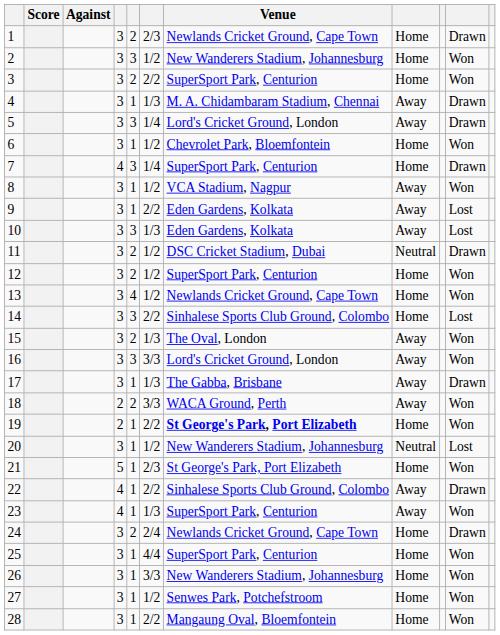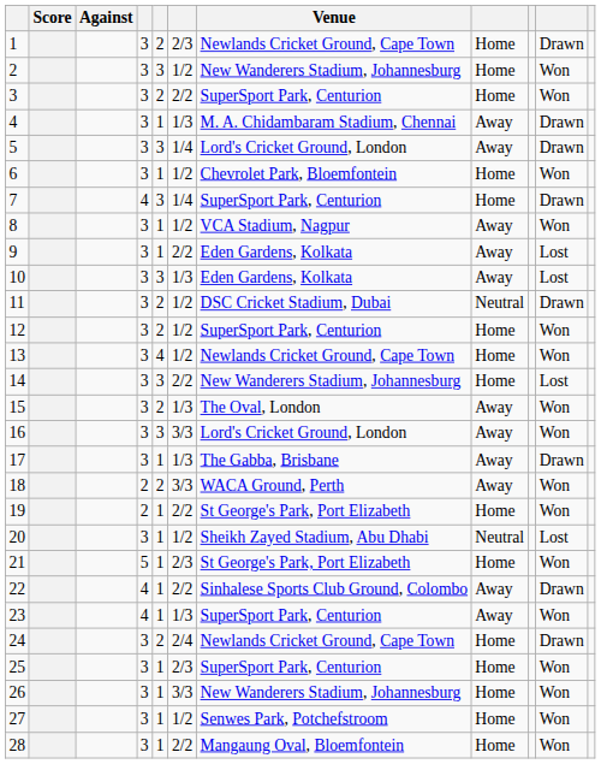 <table class="wikitable plainrowheaders sortable">
 <tr>
 <th></th>
 <th>Score</th>
 <th>Against</th>
 <th><a href='#'></a></th>
 <th><a href='#'></a></th>
 <th></th>
 <th>Venue</th>
 <th></th>
 <th></th>
 <th></th>
 <th class="unsortable" scope="col"></th>
 </tr>
 <tr>
 <td>1</td>
 <th scope="row"></th>
 <td></td>
 <td>3</td>
 <td>2</td>
 <td>2/3</td>
 <td><a href='#'>Newlands Cricket Ground</a>, <a href='#'>Cape Town</a></td>
 <td>Home</td>
 <td></td>
 <td>Drawn</td>
 <td></td>
 </tr>
 <tr>
 <td>2</td>
 <th scope="row"></th>
 <td></td>
 <td>3</td>
 <td>3</td>
 <td>1/2</td>
 <td><a href='#'>New Wanderers Stadium</a>, <a href='#'>Johannesburg</a></td>
 <td>Home</td>
 <td></td>
 <td>Won</td>
 <td></td>
 </tr>
 <tr>
 <td>3</td>
 <th scope="row"></th>
 <td></td>
 <td>3</td>
 <td>2</td>
 <td>2/2</td>
 <td><a href='#'>SuperSport Park</a>, <a href='#'>Centurion</a></td>
 <td>Home</td>
 <td></td>
 <td>Won</td>
 <td></td>
 </tr>
 <tr>
 <td>4</td>
 <th scope="row"></th>
 <td></td>
 <td>3</td>
 <td>1</td>
 <td>1/3</td>
 <td><a href='#'>M. A. Chidambaram Stadium</a>,  <a href='#'>Chennai</a></td>
 <td>Away</td>
 <td></td>
 <td>Drawn</td>
 <td></td>
 </tr>
 <tr>
 <td>5</td>
 <th scope="row"></th>
 <td></td>
 <td>3</td>
 <td>3</td>
 <td>1/4</td>
 <td><a href='#'>Lord's Cricket Ground</a>, London</td>
 <td>Away</td>
 <td></td>
 <td>Drawn</td>
 <td></td>
 </tr>
 <tr>
 <td>6</td>
 <th scope="row"></th>
 <td></td>
 <td>3</td>
 <td>1</td>
 <td>1/2</td>
 <td><a href='#'>Chevrolet Park</a>, <a href='#'>Bloemfontein</a></td>
 <td>Home</td>
 <td></td>
 <td>Won</td>
 <td></td>
 </tr>
 <tr>
 <td>7</td>
 <th scope="row"></th>
 <td></td>
 <td>4</td>
 <td>3</td>
 <td>1/4</td>
 <td><a href='#'>SuperSport Park</a>, <a href='#'>Centurion</a></td>
 <td>Home</td>
 <td></td>
 <td>Drawn</td>
 <td></td>
 </tr>
 <tr>
 <td>8</td>
 <th scope="row"> </th>
 <td></td>
 <td>3</td>
 <td>1</td>
 <td>1/2</td>
 <td><a href='#'>VCA Stadium</a>, <a href='#'>Nagpur</a></td>
 <td>Away</td>
 <td></td>
 <td>Won</td>
 <td></td>
 </tr>
 <tr>
 <td>9</td>
 <th scope="row"> </th>
 <td></td>
 <td>3</td>
 <td>1</td>
 <td>2/2</td>
 <td><a href='#'>Eden Gardens</a>, <a href='#'>Kolkata</a></td>
 <td>Away</td>
 <td></td>
 <td>Lost</td>
 <td></td>
 </tr>
 <tr>
 <td>10</td>
 <th scope="row"> </th>
 <td></td>
 <td>3</td>
 <td>3</td>
 <td>1/3</td>
 <td><a href='#'>Eden Gardens</a>, <a href='#'>Kolkata</a></td>
 <td>Away</td>
 <td></td>
 <td>Lost</td>
 <td></td>
 </tr>
 <tr>
 <td>11</td>
 <th scope="row"></th>
 <td></td>
 <td>3</td>
 <td>2</td>
 <td>1/2</td>
 <td><a href='#'>DSC Cricket Stadium</a>, <a href='#'>Dubai</a></td>
 <td>Neutral</td>
 <td></td>
 <td>Drawn</td>
 <td></td>
 </tr>
 <tr>
 <td>12</td>
 <th scope="row"></th>
 <td></td>
 <td>3</td>
 <td>2</td>
 <td>1/2</td>
 <td><a href='#'>SuperSport Park</a>, <a href='#'>Centurion</a></td>
 <td>Home</td>
 <td></td>
 <td>Won</td>
 <td></td>
 </tr>
 <tr>
 <td>13</td>
 <th scope="row"></th>
 <td></td>
 <td>3</td>
 <td>4</td>
 <td>1/2</td>
 <td><a href='#'>Newlands Cricket Ground</a>, <a href='#'>Cape Town</a></td>
 <td>Home</td>
 <td></td>
 <td>Won</td>
 <td></td>
 </tr>
 <tr>
 <td>14</td>
 <th scope="row"></th>
 <td></td>
 <td>3</td>
 <td>3</td>
 <td>2/2</td>
-<td><a href='#'>Sinhalese Sports Club Ground</a>, <a href='#'>Colombo</a></td>
+<td><a href='#'>New Wanderers Stadium</a>, <a href='#'>Johannesburg</a></td>
 <td>Home</td>
 <td></td>
 <td>Lost</td>
 <td></td>
 </tr>
 <tr>
 <td>15</td>
 <th scope="row"> </th>
 <td></td>
 <td>3</td>
 <td>2</td>
 <td>1/3</td>
 <td><a href='#'>The Oval</a>,  London</td>
 <td>Away</td>
 <td></td>
 <td>Won</td>
 <td></td>
 </tr>
 <tr>
 <td>16</td>
 <th scope="row"></th>
 <td></td>
 <td>3</td>
 <td>3</td>
 <td>3/3</td>
 <td><a href='#'>Lord's Cricket Ground</a>,  London</td>
 <td>Away</td>
 <td></td>
 <td>Won</td>
 <td></td>
 </tr>
 <tr>
 <td>17</td>
 <th scope="row"></th>
 <td></td>
 <td>3</td>
 <td>1</td>
 <td>1/3</td>
 <td><a href='#'>The Gabba</a>, <a href='#'>Brisbane</a></td>
 <td>Away</td>
 <td></td>
 <td>Drawn</td>
 <td></td>
 </tr>
 <tr>
 <td>18</td>
 <th scope="row"> </th>
 <td></td>
 <td>2</td>
 <td>2</td>
 <td>3/3</td>
 <td><a href='#'>WACA Ground</a>, <a href='#'>Perth</a></td>
 <td>Away</td>
 <td></td>
 <td>Won</td>
 <td></td>
 </tr>
 <tr>
 <td>19</td>
 <th scope="row"></th>
 <td></td>
 <td>2</td>
 <td>1</td>
 <td>2/2</td>
-<td><strong><a href='#'>St George's Park</a>, <a href='#'>Port Elizabeth</a></strong></td>
+<td><a href='#'>St George's Park</a>, <a href='#'>Port Elizabeth</a></td>
 <td>Home</td>
 <td></td>
 <td>Won</td>
 <td></td>
 </tr>
 <tr>
 <td>20</td>
 <th scope="row"></th>
 <td></td>
 <td>3</td>
 <td>1</td>
 <td>1/2</td>
-<td><a href='#'>New Wanderers Stadium</a>, <a href='#'>Johannesburg</a></td>
+<td><a href='#'>Sheikh Zayed Stadium</a>, <a href='#'>Abu Dhabi</a></td>
 <td>Neutral</td>
 <td></td>
 <td>Lost</td>
 <td></td>
 </tr>
 <tr>
 <td>21</td>
 <th scope="row"></th>
 <td></td>
 <td>5</td>
 <td>1</td>
 <td>2/3</td>
 <td><a href='#'>St George's Park, Port Elizabeth</a></td>
 <td>Home</td>
 <td></td>
 <td>Won</td>
 <td></td>
 </tr>
 <tr>
 <td>22</td>
 <th scope="row"> </th>
 <td></td>
 <td>4</td>
 <td>1</td>
 <td>2/2</td>
 <td><a href='#'>Sinhalese Sports Club Ground</a>, <a href='#'>Colombo</a></td>
 <td>Away</td>
 <td></td>
 <td>Drawn</td>
 <td></td>
 </tr>
 <tr>
 <td>23</td>
 <th scope="row">  </th>
 <td></td>
 <td>4</td>
 <td>1</td>
 <td>1/3</td>
 <td><a href='#'>SuperSport Park</a>, <a href='#'>Centurion</a></td>
 <td>Away</td>
 <td></td>
 <td>Won</td>
 <td></td>
 </tr>
 <tr>
 <td>24</td>
 <th scope="row"> </th>
 <td></td>
 <td>3</td>
 <td>2</td>
 <td>2/4</td>
 <td><a href='#'>Newlands Cricket Ground</a>, <a href='#'>Cape Town</a></td>
 <td>Home</td>
 <td></td>
 <td>Drawn</td>
 <td></td>
 </tr>
 <tr>
 <td>25</td>
 <th scope="row"></th>
 <td></td>
 <td>3</td>
 <td>1</td>
-<td>4/4</td>
+<td>2/3</td>
 <td><a href='#'>SuperSport Park</a>, <a href='#'>Centurion</a></td>
 <td>Home</td>
 <td></td>
 <td>Won</td>
 <td></td>
 </tr>
 <tr>
 <td>26</td>
 <th scope="row"></th>
 <td></td>
 <td>3</td>
 <td>1</td>
 <td>3/3</td>
 <td><a href='#'>New Wanderers Stadium</a>, <a href='#'>Johannesburg</a></td>
 <td>Home</td>
 <td></td>
 <td>Won</td>
 <td></td>
 </tr>
 <tr>
 <td>27</td>
 <th scope="row"></th>
 <td></td>
 <td>3</td>
 <td>1</td>
 <td>1/2</td>
 <td><a href='#'>Senwes Park</a>, <a href='#'>Potchefstroom</a></td>
 <td>Home</td>
 <td></td>
 <td>Won</td>
 <td></td>
 </tr>
 <tr>
 <td>28</td>
 <th scope="row"></th>
 <td></td>
 <td>3</td>
 <td>1</td>
 <td>2/2</td>
 <td><a href='#'>Mangaung Oval</a>, <a href='#'>Bloemfontein</a></td>
 <td>Home</td>
 <td></td>
 <td>Won</td>
 <td></td>
 </tr>
 </table>
